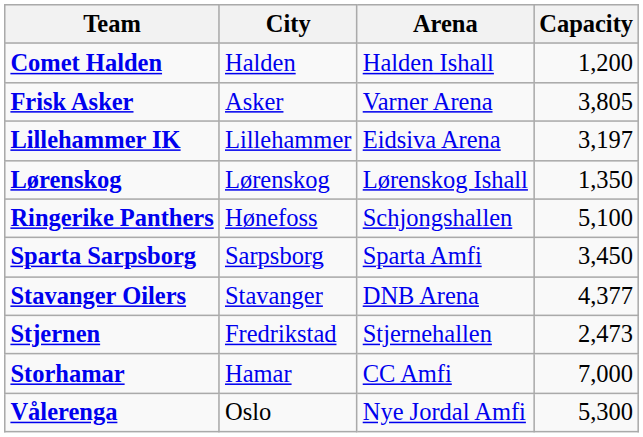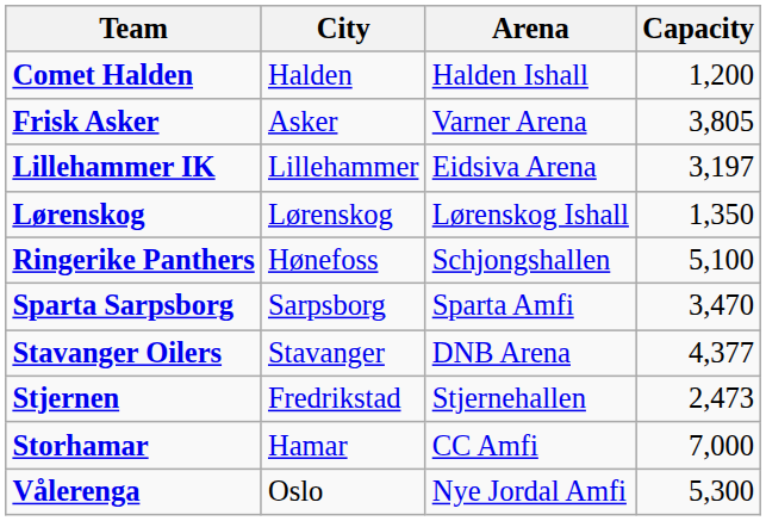 <table class="wikitable sortable">
 <tr>
 <th>Team</th>
 <th>City</th>
 <th>Arena</th>
 <th>Capacity</th>
 </tr>
 <tr>
 <td><strong><a href='#'>Comet Halden</a></strong></td>
 <td><a href='#'>Halden</a></td>
 <td><a href='#'>Halden Ishall</a></td>
 <td align="right">1,200</td>
 </tr>
 <tr>
 <td><strong><a href='#'>Frisk Asker</a></strong></td>
 <td><a href='#'>Asker</a></td>
 <td><a href='#'>Varner Arena</a></td>
 <td align="right">3,805</td>
 </tr>
 <tr>
 <td><strong><a href='#'>Lillehammer IK</a></strong></td>
 <td><a href='#'>Lillehammer</a></td>
 <td><a href='#'>Eidsiva Arena</a></td>
 <td align="right">3,197</td>
 </tr>
 <tr>
 <td><strong><a href='#'>Lørenskog</a></strong></td>
 <td><a href='#'>Lørenskog</a></td>
 <td><a href='#'>Lørenskog Ishall</a></td>
 <td align="right">1,350</td>
 </tr>
 <tr>
 <td><strong><a href='#'>Ringerike Panthers</a></strong></td>
 <td><a href='#'>Hønefoss</a></td>
 <td><a href='#'>Schjongshallen</a></td>
 <td align="right">5,100</td>
 </tr>
 <tr>
 <td><strong><a href='#'>Sparta Sarpsborg</a></strong></td>
 <td><a href='#'>Sarpsborg</a></td>
 <td><a href='#'>Sparta Amfi</a></td>
-<td align="right">3,450</td>
+<td align="right">3,470</td>
 </tr>
 <tr>
 <td><strong><a href='#'>Stavanger Oilers</a></strong></td>
 <td><a href='#'>Stavanger</a></td>
 <td><a href='#'>DNB Arena</a></td>
 <td align="right">4,377</td>
 </tr>
 <tr>
 <td><strong><a href='#'>Stjernen</a></strong></td>
 <td><a href='#'>Fredrikstad</a></td>
 <td><a href='#'>Stjernehallen</a></td>
 <td align="right">2,473</td>
 </tr>
 <tr>
 <td><strong><a href='#'>Storhamar</a></strong></td>
 <td><a href='#'>Hamar</a></td>
 <td><a href='#'>CC Amfi</a></td>
 <td align="right">7,000</td>
 </tr>
 <tr>
 <td><strong><a href='#'>Vålerenga</a></strong></td>
 <td>Oslo</td>
 <td><a href='#'>Nye Jordal Amfi</a></td>
 <td align="right">5,300</td>
 </tr>
 </table>
